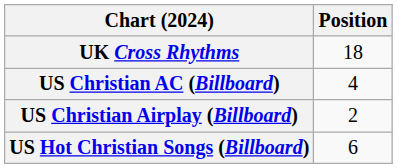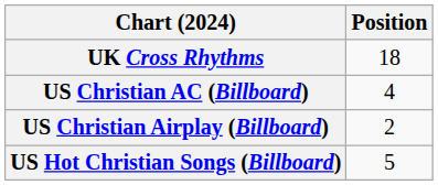 <table class="wikitable sortable plainrowheaders" style="text-align:center">
 <tr>
 <th scope="col">Chart (2024)</th>
 <th scope="col">Position</th>
 </tr>
 <tr>
 <th scope="row">UK <em><a href='#'>Cross Rhythms</a></em></th>
 <td>18</td>
 </tr>
 <tr>
 <th scope="row">US <a href='#'>Christian AC</a> (<em><a href='#'>Billboard</a></em>)</th>
 <td>4</td>
 </tr>
 <tr>
 <th scope="row">US <a href='#'>Christian Airplay</a> (<em><a href='#'>Billboard</a></em>)</th>
 <td>2</td>
 </tr>
 <tr>
 <th scope="row">US <a href='#'>Hot Christian Songs</a> (<em><a href='#'>Billboard</a></em>)</th>
-<td>6</td>
+<td>5</td>
 </tr>
 </table>
